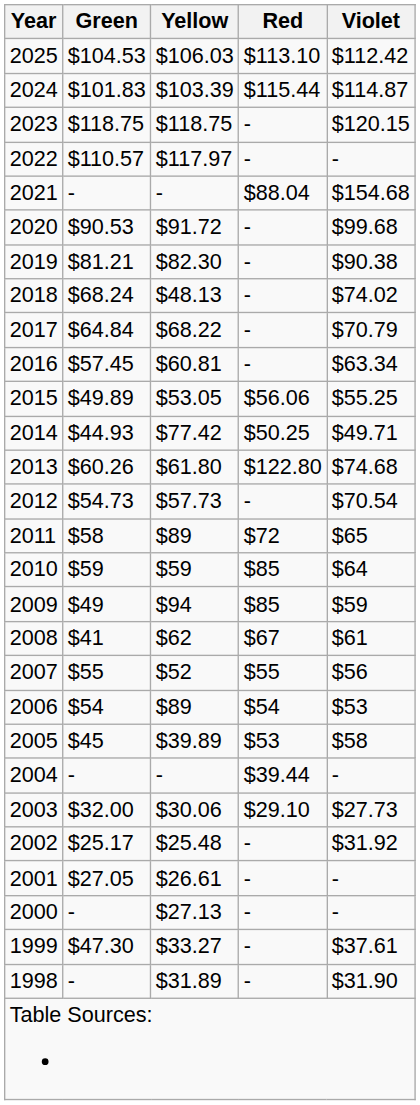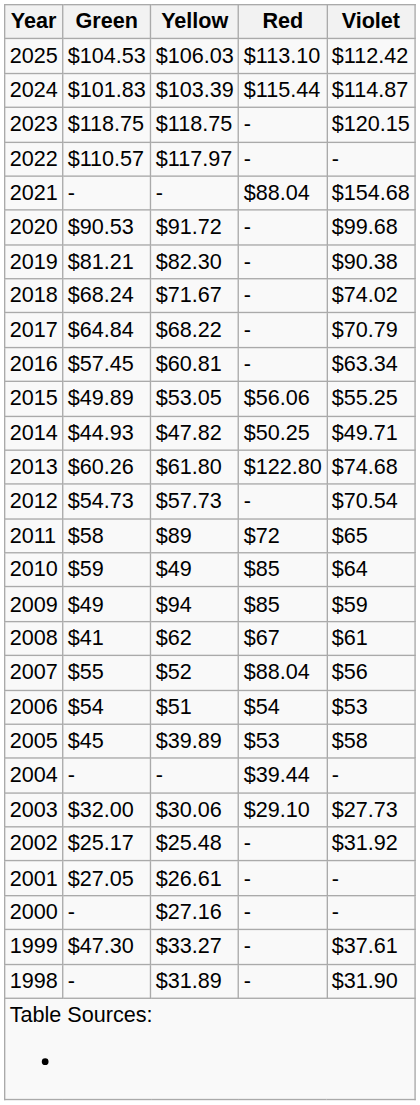 <table class="wikitable mw-collapsible">
 <tr>
 <th>Year</th>
 <th>Green</th>
 <th>Yellow</th>
 <th>Red</th>
 <th>Violet</th>
 </tr>
 <tr>
 <td>2025</td>
 <td>$104.53</td>
 <td>$106.03</td>
 <td>$113.10</td>
 <td>$112.42</td>
 </tr>
 <tr>
 <td>2024</td>
 <td>$101.83</td>
 <td>$103.39</td>
 <td>$115.44</td>
 <td>$114.87</td>
 </tr>
 <tr>
 <td>2023</td>
 <td>$118.75</td>
 <td>$118.75</td>
 <td>-</td>
 <td>$120.15</td>
 </tr>
 <tr>
 <td>2022</td>
 <td>$110.57</td>
 <td>$117.97</td>
 <td>-</td>
 <td>-</td>
 </tr>
 <tr>
 <td>2021</td>
 <td>-</td>
 <td>-</td>
 <td>$88.04</td>
 <td>$154.68</td>
 </tr>
 <tr>
 <td>2020</td>
 <td>$90.53</td>
 <td>$91.72</td>
 <td>-</td>
 <td>$99.68</td>
 </tr>
 <tr>
 <td>2019</td>
 <td>$81.21</td>
 <td>$82.30</td>
 <td>-</td>
 <td>$90.38</td>
 </tr>
 <tr>
 <td>2018</td>
 <td>$68.24</td>
-<td>$48.13</td>
+<td>$71.67</td>
 <td>-</td>
 <td>$74.02</td>
 </tr>
 <tr>
 <td>2017</td>
 <td>$64.84</td>
 <td>$68.22</td>
 <td>-</td>
 <td>$70.79</td>
 </tr>
 <tr>
 <td>2016</td>
 <td>$57.45</td>
 <td>$60.81</td>
 <td>-</td>
 <td>$63.34</td>
 </tr>
 <tr>
 <td>2015</td>
 <td>$49.89</td>
 <td>$53.05</td>
 <td>$56.06</td>
 <td>$55.25</td>
 </tr>
 <tr>
 <td>2014</td>
 <td>$44.93</td>
-<td>$77.42</td>
+<td>$47.82</td>
 <td>$50.25</td>
 <td>$49.71</td>
 </tr>
 <tr>
 <td>2013</td>
 <td>$60.26</td>
 <td>$61.80</td>
 <td>$122.80</td>
 <td>$74.68</td>
 </tr>
 <tr>
 <td>2012</td>
 <td>$54.73</td>
 <td>$57.73</td>
 <td>-</td>
 <td>$70.54</td>
 </tr>
 <tr>
 <td>2011</td>
 <td>$58</td>
 <td>$89</td>
 <td>$72</td>
 <td>$65</td>
 </tr>
 <tr>
 <td>2010</td>
 <td>$59</td>
-<td>$59</td>
+<td>$49</td>
 <td>$85</td>
 <td>$64</td>
 </tr>
 <tr>
 <td>2009</td>
 <td>$49</td>
 <td>$94</td>
 <td>$85</td>
 <td>$59</td>
 </tr>
 <tr>
 <td>2008</td>
 <td>$41</td>
 <td>$62</td>
 <td>$67</td>
 <td>$61</td>
 </tr>
 <tr>
 <td>2007</td>
 <td>$55</td>
 <td>$52</td>
-<td>$55</td>
+<td>$88.04</td>
 <td>$56</td>
 </tr>
 <tr>
 <td>2006</td>
 <td>$54</td>
-<td>$89</td>
+<td>$51</td>
 <td>$54</td>
 <td>$53</td>
 </tr>
 <tr>
 <td>2005</td>
 <td>$45</td>
 <td>$39.89</td>
 <td>$53</td>
 <td>$58</td>
 </tr>
 <tr>
 <td>2004</td>
 <td>-</td>
 <td>-</td>
 <td>$39.44</td>
 <td>-</td>
 </tr>
 <tr>
 <td>2003</td>
 <td>$32.00</td>
 <td>$30.06</td>
 <td>$29.10</td>
 <td>$27.73</td>
 </tr>
 <tr>
 <td>2002</td>
 <td>$25.17</td>
 <td>$25.48</td>
 <td>-</td>
 <td>$31.92</td>
 </tr>
 <tr>
 <td>2001</td>
 <td>$27.05</td>
 <td>$26.61</td>
 <td>-</td>
 <td>-</td>
 </tr>
 <tr>
 <td>2000</td>
 <td>-</td>
-<td>$27.13</td>
+<td>$27.16</td>
 <td>-</td>
 <td>-</td>
 </tr>
 <tr>
 <td>1999</td>
 <td>$47.30</td>
 <td>$33.27</td>
 <td>-</td>
 <td>$37.61</td>
 </tr>
 <tr>
 <td>1998</td>
 <td>-</td>
 <td>$31.89</td>
 <td>-</td>
 <td>$31.90</td>
 </tr>
 <tr>
 <td colspan="5">Table Sources:<br><ul><li></li></ul></td>
 </tr>
 </table>
